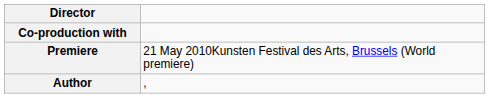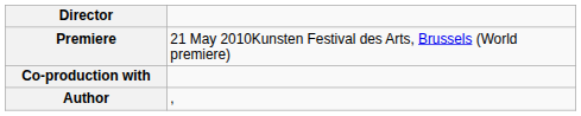 <table class="wikitable" style="width:650px;">
 <tr>
 <th align="left" valign="top">Director</th>
-<td align="left" valign="top"></td>
-</tr>
-<tr>
-<th align="left" valign="top">Co-production with</th>
 <td align="left" valign="top"></td>
 </tr>
 <tr>
 <th align="left" valign="top">Premiere</th>
 <td align="left" valign="top">21 May 2010Kunsten Festival des Arts, <a href='#'>Brussels</a> (World premiere)</td>
 </tr>
 <tr>
+<th align="left" valign="top">Co-production with</th>
+<td align="left" valign="top"></td>
+</tr>
+<tr>
 <th align="left" valign="top" style="width:180px;">Author</th>
 <td align="left" valign="top" style="width:470px;">, </td>
 </tr>
 </table>
